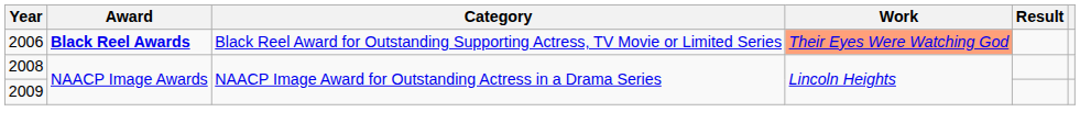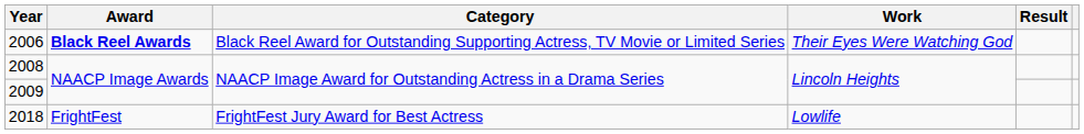 <table class="wikitable">
 <tr>
 <th>Year</th>
 <th>Award</th>
 <th>Category</th>
 <th>Work</th>
 <th>Result</th>
 <th></th>
 </tr>
 <tr>
 <td>2006</td>
 <td><strong><a href='#'>Black Reel Awards</a></strong></td>
 <td><a href='#'>Black Reel Award for Outstanding Supporting Actress, TV Movie or Limited Series</a></td>
-<td style="background: lightsalmon;"><em><a href='#'>Their Eyes Were Watching God</a></em></td>
+<td><em><a href='#'>Their Eyes Were Watching God</a></em></td>
 <td></td>
 <td></td>
 </tr>
 <tr>
 <td>2008</td>
 <td rowspan="2"><a href='#'>NAACP Image Awards</a></td>
 <td rowspan="2"><a href='#'>NAACP Image Award for Outstanding Actress in a Drama Series</a></td>
 <td rowspan="2"><em><a href='#'>Lincoln Heights</a></em></td>
 <td></td>
 <td></td>
 </tr>
 <tr>
 <td>2009</td>
 <td></td>
 <td></td>
 </tr>
+<tr>
+<td>2018</td>
+<td><a href='#'>FrightFest</a></td>
+<td><a href='#'>FrightFest Jury Award for Best Actress</a></td>
+<td><em><a href='#'>Lowlife</a></em></td>
+<td></td>
+<td></td>
+</tr>
 </table>
